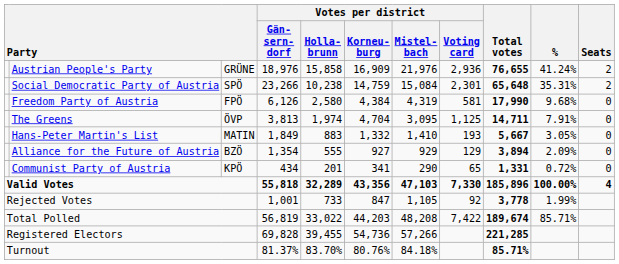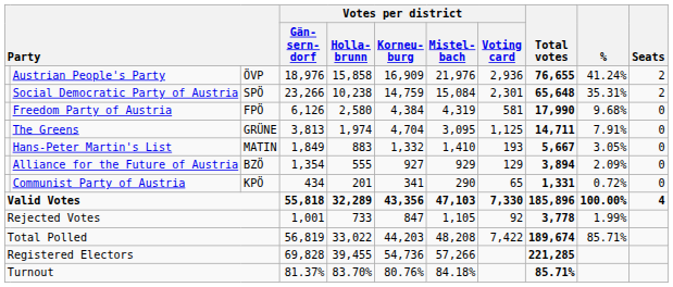 <table class="wikitable" border="1" style="text-align:right;">
 <tr>
 <th style="text-align:left;" valign=bottom rowspan=2 colspan=3>Party</th>
 <th colspan=5>Votes per district</th>
 <th align=center valign=bottom rowspan=2 width="50">Total<br>votes</th>
 <th align=center valign=bottom rowspan=2 width="50">%</th>
 <th align=center valign=bottom rowspan=2>Seats</th>
 </tr>
 <tr>
 <th align=center valign=bottom width="50"><a href='#'>Gän-<br>sern-<br>dorf</a></th>
 <th align=center valign=bottom width="50"><a href='#'>Holla-<br>brunn</a></th>
 <th align=center valign=bottom width="50"><a href='#'>Korneu-<br>burg</a></th>
 <th align=center valign=bottom width="50"><a href='#'>Mistel-<br>bach</a></th>
 <th align=center valign=bottom width="50"><a href='#'>Voting<br>card</a></th>
 </tr>
 <tr>
 <td></td>
 <td align=left><a href='#'>Austrian People's Party</a></td>
-<td align=left>GRÜNE</td>
+<td align=left>ÖVP</td>
 <td>18,976</td>
 <td>15,858</td>
 <td>16,909</td>
 <td>21,976</td>
 <td>2,936</td>
 <td><strong>76,655</strong></td>
 <td>41.24%</td>
 <td>2</td>
 </tr>
 <tr>
 <td></td>
 <td align=left style="white-space: nowrap;"><a href='#'>Social Democratic Party of Austria</a></td>
 <td align=left>SPÖ</td>
 <td>23,266</td>
 <td>10,238</td>
 <td>14,759</td>
 <td>15,084</td>
 <td>2,301</td>
 <td><strong>65,648</strong></td>
 <td>35.31%</td>
 <td>2</td>
 </tr>
 <tr>
 <td></td>
 <td align=left><a href='#'>Freedom Party of Austria</a></td>
 <td align=left>FPÖ</td>
 <td>6,126</td>
 <td>2,580</td>
 <td>4,384</td>
 <td>4,319</td>
 <td>581</td>
 <td><strong>17,990</strong></td>
 <td>9.68%</td>
 <td>0</td>
 </tr>
 <tr>
 <td></td>
 <td align=left><a href='#'>The Greens</a></td>
-<td align=left>ÖVP</td>
+<td align=left>GRÜNE</td>
 <td>3,813</td>
 <td>1,974</td>
 <td>4,704</td>
 <td>3,095</td>
 <td>1,125</td>
 <td><strong>14,711</strong></td>
 <td>7.91%</td>
 <td>0</td>
 </tr>
 <tr>
 <td></td>
 <td align=left><a href='#'>Hans-Peter Martin's List</a></td>
 <td align=left>MATIN</td>
 <td>1,849</td>
 <td>883</td>
 <td>1,332</td>
 <td>1,410</td>
 <td>193</td>
 <td><strong>5,667</strong></td>
 <td>3.05%</td>
 <td>0</td>
 </tr>
 <tr>
 <td></td>
 <td align=left><a href='#'>Alliance for the Future of Austria</a></td>
 <td align=left>BZÖ</td>
 <td>1,354</td>
 <td>555</td>
 <td>927</td>
 <td>929</td>
 <td>129</td>
 <td><strong>3,894</strong></td>
 <td>2.09%</td>
 <td>0</td>
 </tr>
 <tr>
 <td></td>
 <td align=left><a href='#'>Communist Party of Austria</a></td>
 <td align=left>KPÖ</td>
 <td>434</td>
 <td>201</td>
 <td>341</td>
 <td>290</td>
 <td>65</td>
 <td><strong>1,331</strong></td>
 <td>0.72%</td>
 <td>0</td>
 </tr>
 <tr style="font-weight:bold">
 <td align=left colspan=3>Valid Votes</td>
 <td>55,818</td>
 <td>32,289</td>
 <td>43,356</td>
 <td>47,103</td>
 <td>7,330</td>
 <td>185,896</td>
 <td>100.00%</td>
 <td>4</td>
 </tr>
 <tr>
 <td align=left colspan=3>Rejected Votes</td>
 <td>1,001</td>
 <td>733</td>
 <td>847</td>
 <td>1,105</td>
 <td>92</td>
 <td><strong>3,778</strong></td>
 <td>1.99%</td>
 <td></td>
 </tr>
 <tr>
 <td align=left colspan=3>Total Polled</td>
 <td>56,819</td>
 <td>33,022</td>
 <td>44,203</td>
 <td>48,208</td>
 <td>7,422</td>
 <td><strong>189,674</strong></td>
 <td>85.71%</td>
 <td></td>
 </tr>
 <tr>
 <td align=left colspan=3>Registered Electors</td>
 <td>69,828</td>
 <td>39,455</td>
 <td>54,736</td>
 <td>57,266</td>
 <td></td>
 <td><strong>221,285</strong></td>
 <td></td>
 <td></td>
 </tr>
 <tr>
 <td align=left colspan=3>Turnout</td>
 <td>81.37%</td>
 <td>83.70%</td>
 <td>80.76%</td>
 <td>84.18%</td>
 <td></td>
 <td><strong>85.71%</strong></td>
 <td></td>
 <td></td>
 </tr>
 </table>
